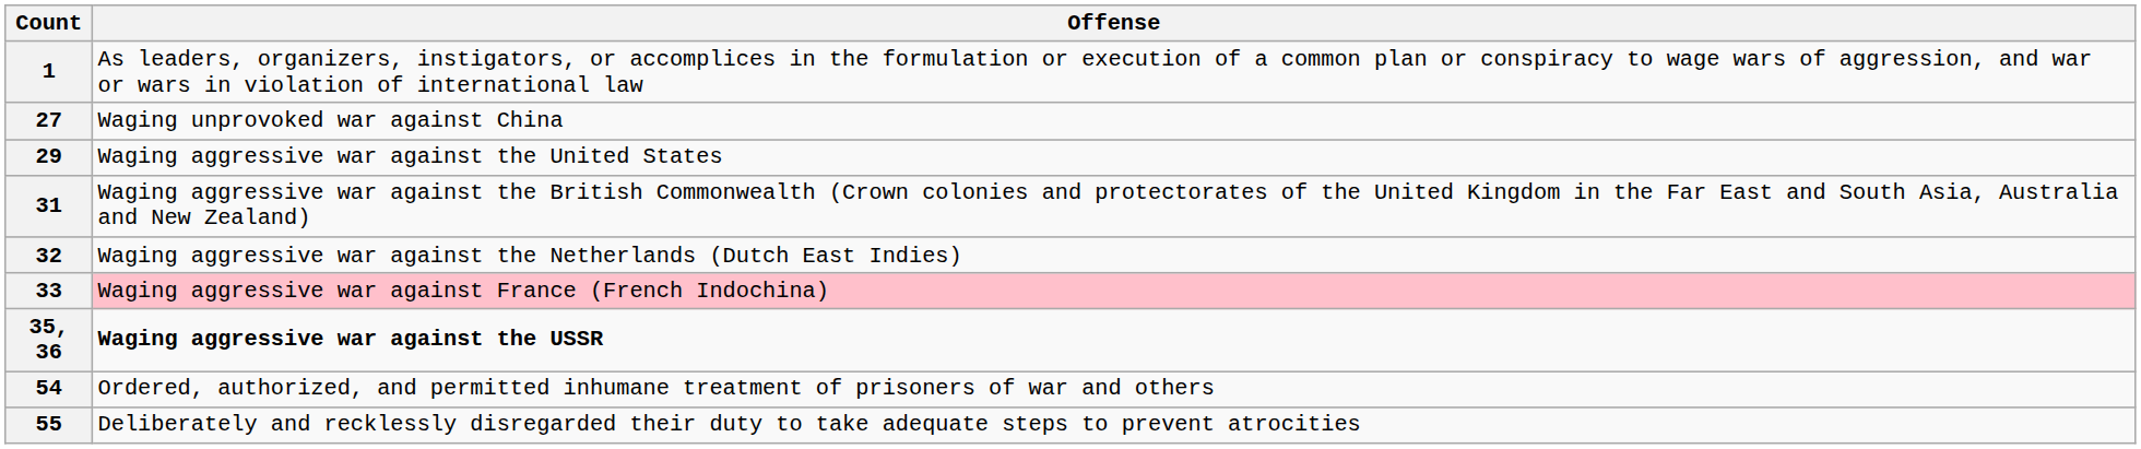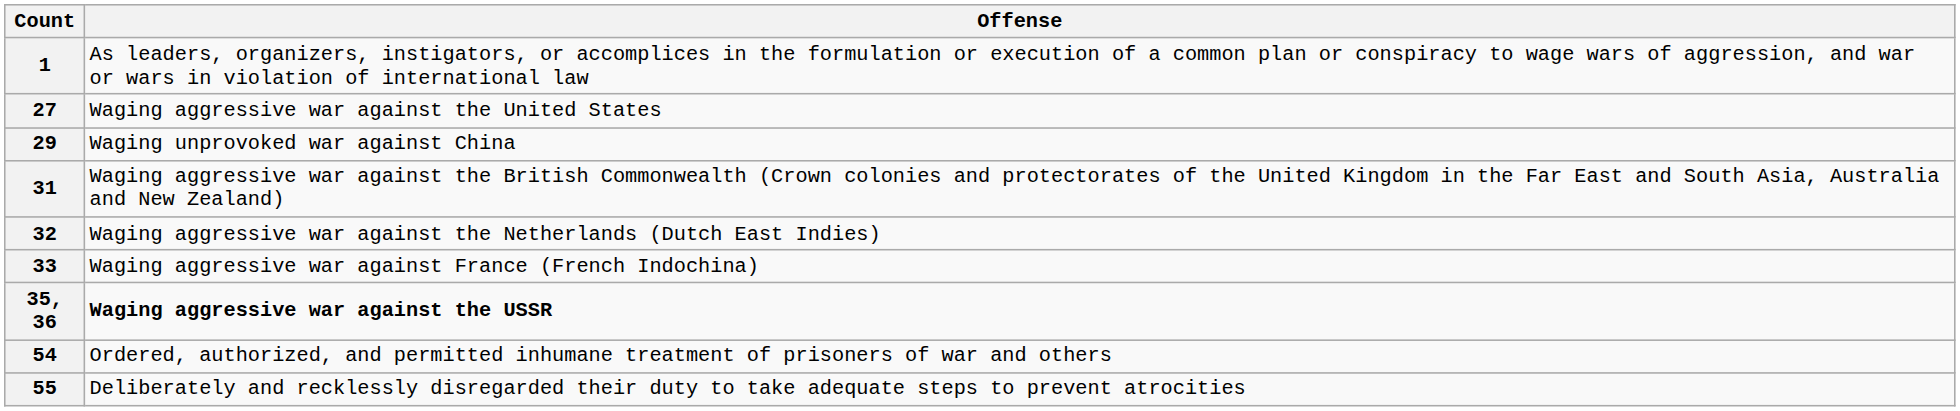 <table class="wikitable plainrowheaders">
 <tr>
 <th scope="col">Count</th>
 <th scope="col">Offense</th>
 </tr>
 <tr>
 <th scope="row">1</th>
 <td>As leaders, organizers, instigators, or accomplices in the formulation or execution of a common plan or conspiracy to wage wars of aggression, and war or wars in violation of international law</td>
 </tr>
 <tr>
 <th scope="row">27</th>
-<td>Waging unprovoked war against China</td>
+<td>Waging aggressive war against the United States</td>
 </tr>
 <tr>
 <th scope="row">29</th>
-<td>Waging aggressive war against the United States</td>
+<td>Waging unprovoked war against China</td>
 </tr>
 <tr>
 <th scope="row">31</th>
 <td>Waging aggressive war against the British Commonwealth (Crown colonies and protectorates of the United Kingdom in the Far East and South Asia, Australia and New Zealand)</td>
 </tr>
 <tr>
 <th scope="row">32</th>
 <td>Waging aggressive war against the Netherlands (Dutch East Indies)</td>
 </tr>
 <tr>
 <th scope="row">33</th>
-<td style="background: pink;">Waging aggressive war against France (French Indochina)</td>
+<td>Waging aggressive war against France (French Indochina)</td>
 </tr>
 <tr>
 <th scope="row">35, 36</th>
 <td><strong>Waging aggressive war against the USSR</strong></td>
 </tr>
 <tr>
 <th scope="row">54</th>
 <td>Ordered, authorized, and permitted inhumane treatment of prisoners of war and others</td>
 </tr>
 <tr>
 <th scope="row">55</th>
 <td>Deliberately and recklessly disregarded their duty to take adequate steps to prevent atrocities</td>
 </tr>
 </table>
